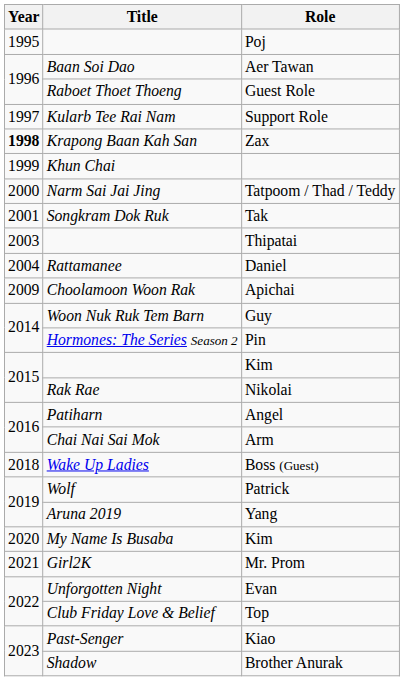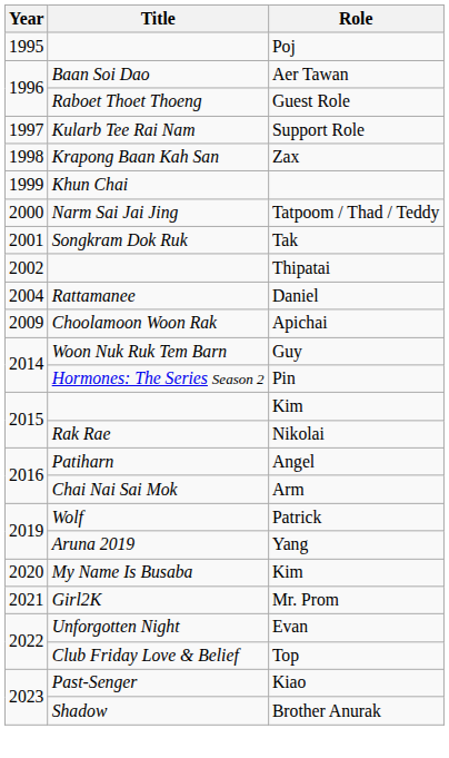 <table class="wikitable">
 <tr>
 <th>Year</th>
 <th>Title</th>
 <th>Role</th>
 </tr>
 <tr>
 <td>1995</td>
 <td><em></em></td>
 <td>Poj</td>
 </tr>
 <tr>
 <td rowspan="2">1996</td>
 <td><em>Baan Soi Dao</em></td>
 <td>Aer Tawan</td>
 </tr>
 <tr>
 <td><em>Raboet Thoet Thoeng</em></td>
 <td>Guest Role</td>
 </tr>
 <tr>
 <td>1997</td>
 <td><em>Kularb Tee Rai Nam</em></td>
 <td>Support Role</td>
 </tr>
 <tr>
-<td><strong>1998</strong></td>
+<td>1998</td>
 <td><em>Krapong Baan Kah San</em></td>
 <td>Zax</td>
 </tr>
 <tr>
 <td>1999</td>
 <td><em>Khun Chai</em></td>
 </tr>
 <tr>
 <td>2000</td>
 <td><em>Narm Sai Jai Jing</em></td>
 <td>Tatpoom / Thad / Teddy</td>
 </tr>
 <tr>
 <td>2001</td>
 <td><em>Songkram Dok Ruk</em></td>
 <td>Tak</td>
 </tr>
 <tr>
-<td>2003</td>
+<td>2002</td>
 <td><em></em></td>
 <td>Thipatai</td>
 </tr>
 <tr>
 <td>2004</td>
 <td><em>Rattamanee</em></td>
 <td>Daniel</td>
 </tr>
 <tr>
 <td>2009</td>
 <td><em>Choolamoon Woon Rak</em></td>
 <td>Apichai</td>
 </tr>
 <tr>
 <td rowspan="2">2014</td>
 <td><em>Woon Nuk Ruk Tem Barn</em></td>
 <td>Guy</td>
 </tr>
 <tr>
 <td><em><a href='#'>Hormones: The Series</a> <small>Season 2</small></em></td>
 <td>Pin</td>
 </tr>
 <tr>
 <td rowspan="2">2015</td>
 <td><em></em></td>
 <td>Kim</td>
 </tr>
 <tr>
 <td><em>Rak Rae</em></td>
 <td>Nikolai</td>
 </tr>
 <tr>
 <td rowspan="2">2016</td>
 <td><em>Patiharn</em></td>
 <td>Angel</td>
 </tr>
 <tr>
 <td><em>Chai Nai Sai Mok</em></td>
 <td>Arm</td>
 </tr>
 <tr>
-<td>2018</td>
-<td><em><a href='#'>Wake Up Ladies</a></em></td>
-<td>Boss <small>(Guest)</small></td>
-</tr>
-<tr>
 <td rowspan="2">2019</td>
 <td><em>Wolf</em></td>
 <td>Patrick</td>
 </tr>
 <tr>
 <td><em>Aruna 2019</em></td>
 <td>Yang</td>
 </tr>
 <tr>
 <td>2020</td>
 <td><em>My Name Is Busaba</em></td>
 <td>Kim</td>
 </tr>
 <tr>
 <td>2021</td>
 <td><em>Girl2K</em></td>
 <td>Mr. Prom</td>
 </tr>
 <tr>
 <td rowspan="2">2022</td>
 <td><em>Unforgotten Night</em></td>
 <td>Evan</td>
 </tr>
 <tr>
 <td><em>Club Friday Love & Belief</em></td>
 <td>Top</td>
 </tr>
 <tr>
 <td rowspan="2">2023</td>
 <td><em>Past-Senger</em></td>
 <td>Kiao</td>
 </tr>
 <tr>
 <td><em>Shadow</em></td>
 <td>Brother Anurak</td>
 </tr>
 </table>
